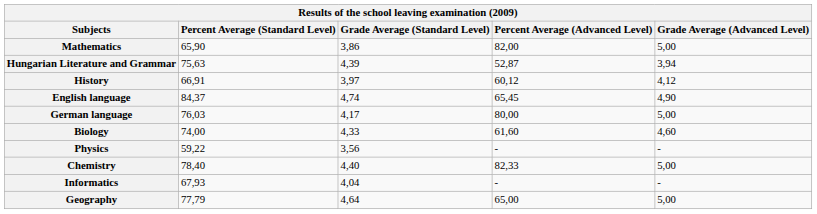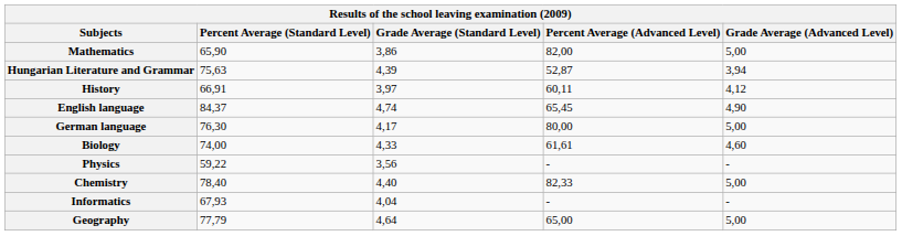 <table class="wikitable">
 <tr>
 <th colspan="10">Results of the school leaving examination (2009)</th>
 </tr>
 <tr>
 <th>Subjects</th>
 <th>Percent Average (Standard Level)</th>
 <th>Grade Average (Standard Level)</th>
 <th>Percent Average (Advanced Level)</th>
 <th>Grade Average (Advanced Level)</th>
 </tr>
 <tr>
 <th>Mathematics</th>
 <td>65,90</td>
 <td>3,86</td>
 <td>82,00</td>
 <td>5,00</td>
 </tr>
 <tr>
 <th>Hungarian Literature and Grammar</th>
 <td>75,63</td>
 <td>4,39</td>
 <td>52,87</td>
 <td>3,94</td>
 </tr>
 <tr>
 <th>History</th>
 <td>66,91</td>
 <td>3,97</td>
-<td>60,12</td>
+<td>60,11</td>
 <td>4,12</td>
 </tr>
 <tr>
 <th>English language</th>
 <td>84,37</td>
 <td>4,74</td>
 <td>65,45</td>
 <td>4,90</td>
 </tr>
 <tr>
 <th>German language</th>
-<td>76,03</td>
+<td>76,30</td>
 <td>4,17</td>
 <td>80,00</td>
 <td>5,00</td>
 </tr>
 <tr>
 <th>Biology</th>
 <td>74,00</td>
 <td>4,33</td>
-<td>61,60</td>
+<td>61,61</td>
 <td>4,60</td>
 </tr>
 <tr>
 <th>Physics</th>
 <td>59,22</td>
 <td>3,56</td>
 <td>-</td>
 <td>-</td>
 </tr>
 <tr>
 <th>Chemistry</th>
 <td>78,40</td>
 <td>4,40</td>
 <td>82,33</td>
 <td>5,00</td>
 </tr>
 <tr>
 <th>Informatics</th>
 <td>67,93</td>
 <td>4,04</td>
 <td>-</td>
 <td>-</td>
 </tr>
 <tr>
 <th>Geography</th>
 <td>77,79</td>
 <td>4,64</td>
 <td>65,00</td>
 <td>5,00</td>
 </tr>
 </table>
